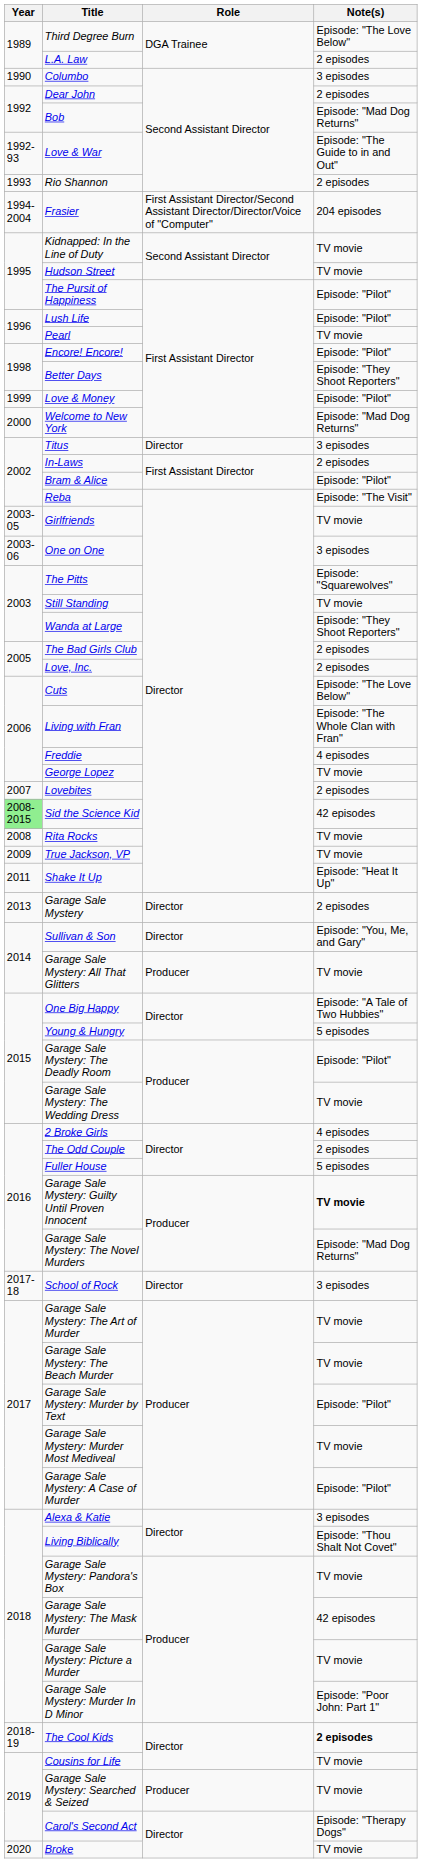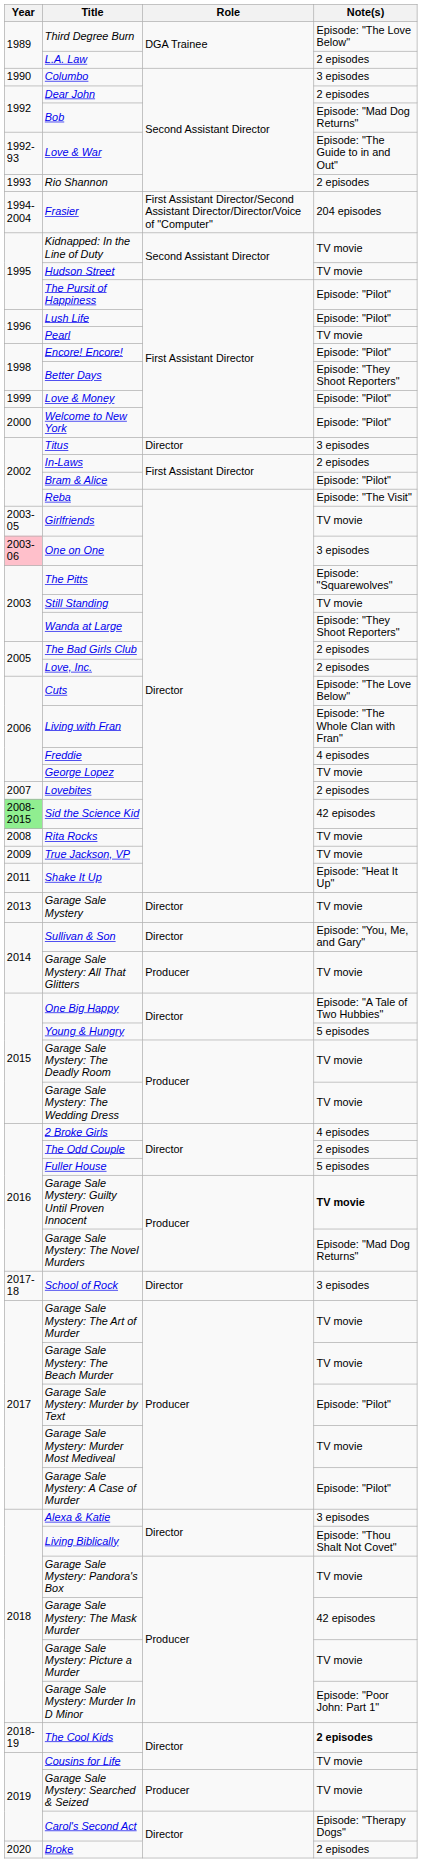 <table class="wikitable sortable">
 <tr>
 <th>Year</th>
 <th>Title</th>
 <th>Role</th>
 <th>Note(s)</th>
 </tr>
 <tr>
 <td rowspan=2>1989</td>
 <td><em>Third Degree Burn</em></td>
 <td rowspan=2>DGA Trainee</td>
 <td>Episode: "The Love Below"</td>
 </tr>
 <tr>
 <td><em><a href='#'>L.A. Law</a></em></td>
 <td>2 episodes</td>
 </tr>
 <tr>
 <td>1990</td>
 <td><em><a href='#'>Columbo</a></em></td>
 <td rowspan=5>Second Assistant Director</td>
 <td>3 episodes</td>
 </tr>
 <tr>
 <td rowspan=2>1992</td>
 <td><em><a href='#'>Dear John</a></em></td>
 <td>2 episodes</td>
 </tr>
 <tr>
 <td><em><a href='#'>Bob</a></em></td>
 <td>Episode: "Mad Dog Returns"</td>
 </tr>
 <tr>
 <td>1992-93</td>
 <td><em><a href='#'>Love & War</a></em></td>
 <td>Episode: "The Guide to in and Out"</td>
 </tr>
 <tr>
 <td>1993</td>
 <td><em>Rio Shannon</em></td>
 <td>2 episodes</td>
 </tr>
 <tr>
 <td>1994-2004</td>
 <td><em><a href='#'>Frasier</a></em></td>
 <td>First Assistant Director/Second Assistant Director/Director/Voice of "Computer"</td>
 <td>204 episodes</td>
 </tr>
 <tr>
 <td rowspan=3>1995</td>
 <td><em>Kidnapped: In the Line of Duty</em></td>
 <td rowspan=2>Second Assistant Director</td>
 <td>TV movie</td>
 </tr>
 <tr>
 <td><em><a href='#'>Hudson Street</a></em></td>
 <td>TV movie</td>
 </tr>
 <tr>
 <td><em><a href='#'>The Pursit of Happiness</a></em></td>
 <td rowspan=7>First Assistant Director</td>
 <td>Episode: "Pilot"</td>
 </tr>
 <tr>
 <td rowspan=2>1996</td>
 <td><em><a href='#'>Lush Life</a></em></td>
 <td>Episode: "Pilot"</td>
 </tr>
 <tr>
 <td><em><a href='#'>Pearl</a></em></td>
 <td>TV movie</td>
 </tr>
 <tr>
 <td rowspan=2>1998</td>
 <td><em><a href='#'>Encore! Encore!</a></em></td>
 <td>Episode: "Pilot"</td>
 </tr>
 <tr>
 <td><em><a href='#'>Better Days</a></em></td>
 <td>Episode: "They Shoot Reporters"</td>
 </tr>
 <tr>
 <td>1999</td>
 <td><em><a href='#'>Love & Money</a></em></td>
 <td>Episode: "Pilot"</td>
 </tr>
 <tr>
 <td>2000</td>
 <td><em><a href='#'>Welcome to New York</a></em></td>
-<td>Episode: "Mad Dog Returns"</td>
+<td>Episode: "Pilot"</td>
 </tr>
 <tr>
 <td rowspan=4>2002</td>
 <td><em><a href='#'>Titus</a></em></td>
 <td>Director</td>
 <td>3 episodes</td>
 </tr>
 <tr>
 <td><em><a href='#'>In-Laws</a></em></td>
 <td rowspan=2>First Assistant Director</td>
 <td>2 episodes</td>
 </tr>
 <tr>
 <td><em><a href='#'>Bram & Alice</a></em></td>
 <td>Episode: "Pilot"</td>
 </tr>
 <tr>
 <td><em><a href='#'>Reba</a></em></td>
 <td rowspan=17>Director</td>
 <td>Episode: "The Visit"</td>
 </tr>
 <tr>
 <td>2003-05</td>
 <td><em><a href='#'>Girlfriends</a></em></td>
 <td>TV movie</td>
 </tr>
 <tr>
-<td>2003-06</td>
+<td style="background: pink;">2003-06</td>
 <td><em><a href='#'>One on One</a></em></td>
 <td>3 episodes</td>
 </tr>
 <tr>
 <td rowspan=3>2003</td>
 <td><em><a href='#'>The Pitts</a></em></td>
 <td>Episode: "Squarewolves"</td>
 </tr>
 <tr>
 <td><em><a href='#'>Still Standing</a></em></td>
 <td>TV movie</td>
 </tr>
 <tr>
 <td><em><a href='#'>Wanda at Large</a></em></td>
 <td>Episode: "They Shoot Reporters"</td>
 </tr>
 <tr>
 <td rowspan=2>2005</td>
 <td><em><a href='#'>The Bad Girls Club</a></em></td>
 <td>2 episodes</td>
 </tr>
 <tr>
 <td><em><a href='#'>Love, Inc.</a></em></td>
 <td>2 episodes</td>
 </tr>
 <tr>
 <td rowspan=4>2006</td>
 <td><em><a href='#'>Cuts</a></em></td>
 <td>Episode: "The Love Below"</td>
 </tr>
 <tr>
 <td><em><a href='#'>Living with Fran</a></em></td>
 <td>Episode: "The Whole Clan with Fran"</td>
 </tr>
 <tr>
 <td><em><a href='#'>Freddie</a></em></td>
 <td>4 episodes</td>
 </tr>
 <tr>
 <td><em><a href='#'>George Lopez</a></em></td>
 <td>TV movie</td>
 </tr>
 <tr>
 <td>2007</td>
 <td><em><a href='#'>Lovebites</a></em></td>
 <td>2 episodes</td>
 </tr>
 <tr>
 <td style="background: lightgreen;">2008-2015</td>
 <td><em><a href='#'>Sid the Science Kid</a></em></td>
 <td>42 episodes</td>
 </tr>
 <tr>
 <td>2008</td>
 <td><em><a href='#'>Rita Rocks</a></em></td>
 <td>TV movie</td>
 </tr>
 <tr>
 <td>2009</td>
 <td><em><a href='#'>True Jackson, VP</a></em></td>
 <td>TV movie</td>
 </tr>
 <tr>
 <td>2011</td>
 <td><em><a href='#'>Shake It Up</a></em></td>
 <td>Episode: "Heat It Up"</td>
 </tr>
 <tr>
 <td>2013</td>
 <td><em>Garage Sale Mystery</em></td>
 <td>Director</td>
-<td>2 episodes</td>
+<td>TV movie</td>
 </tr>
 <tr>
 <td rowspan=2>2014</td>
 <td><em><a href='#'>Sullivan & Son</a></em></td>
 <td>Director</td>
 <td>Episode: "You, Me, and Gary"</td>
 </tr>
 <tr>
 <td><em>Garage Sale Mystery: All That Glitters</em></td>
 <td>Producer</td>
 <td>TV movie</td>
 </tr>
 <tr>
 <td rowspan=4>2015</td>
 <td><em><a href='#'>One Big Happy</a></em></td>
 <td rowspan=2>Director</td>
 <td>Episode: "A Tale of Two Hubbies"</td>
 </tr>
 <tr>
 <td><em><a href='#'>Young & Hungry</a></em></td>
 <td>5 episodes</td>
 </tr>
 <tr>
 <td><em>Garage Sale Mystery: The Deadly Room</em></td>
 <td rowspan=2>Producer</td>
-<td>Episode: "Pilot"</td>
+<td>TV movie</td>
 </tr>
 <tr>
 <td><em>Garage Sale Mystery: The Wedding Dress</em></td>
 <td>TV movie</td>
 </tr>
 <tr>
 <td rowspan=5>2016</td>
 <td><em><a href='#'>2 Broke Girls</a></em></td>
 <td rowspan=3>Director</td>
 <td>4 episodes</td>
 </tr>
 <tr>
 <td><em><a href='#'>The Odd Couple</a></em></td>
 <td>2 episodes</td>
 </tr>
 <tr>
 <td><em><a href='#'>Fuller House</a></em></td>
 <td>5 episodes</td>
 </tr>
 <tr>
 <td><em>Garage Sale Mystery: Guilty Until Proven Innocent</em></td>
 <td rowspan=2>Producer</td>
 <td><strong>TV movie</strong></td>
 </tr>
 <tr>
 <td><em>Garage Sale Mystery: The Novel Murders</em></td>
 <td>Episode: "Mad Dog Returns"</td>
 </tr>
 <tr>
 <td>2017-18</td>
 <td><em><a href='#'>School of Rock</a></em></td>
 <td>Director</td>
 <td>3 episodes</td>
 </tr>
 <tr>
 <td rowspan=5>2017</td>
 <td><em>Garage Sale Mystery: The Art of Murder</em></td>
 <td rowspan=5>Producer</td>
 <td>TV movie</td>
 </tr>
 <tr>
 <td><em>Garage Sale Mystery: The Beach Murder</em></td>
 <td>TV movie</td>
 </tr>
 <tr>
 <td><em>Garage Sale Mystery: Murder by Text</em></td>
 <td>Episode: "Pilot"</td>
 </tr>
 <tr>
 <td><em>Garage Sale Mystery: Murder Most Mediveal</em></td>
 <td>TV movie</td>
 </tr>
 <tr>
 <td><em>Garage Sale Mystery: A Case of Murder</em></td>
 <td>Episode: "Pilot"</td>
 </tr>
 <tr>
 <td rowspan=6>2018</td>
 <td><em><a href='#'>Alexa & Katie</a></em></td>
 <td rowspan=2>Director</td>
 <td>3 episodes</td>
 </tr>
 <tr>
 <td><em><a href='#'>Living Biblically</a></em></td>
 <td>Episode: "Thou Shalt Not Covet"</td>
 </tr>
 <tr>
 <td><em>Garage Sale Mystery: Pandora's Box</em></td>
 <td rowspan=4>Producer</td>
 <td>TV movie</td>
 </tr>
 <tr>
 <td><em>Garage Sale Mystery: The Mask Murder</em></td>
 <td>42 episodes</td>
 </tr>
 <tr>
 <td><em>Garage Sale Mystery: Picture a Murder</em></td>
 <td>TV movie</td>
 </tr>
 <tr>
 <td><em>Garage Sale Mystery: Murder In D Minor</em></td>
 <td>Episode: "Poor John: Part 1"</td>
 </tr>
 <tr>
 <td>2018-19</td>
 <td><em><a href='#'>The Cool Kids</a></em></td>
 <td rowspan=2>Director</td>
 <td><strong>2 episodes</strong></td>
 </tr>
 <tr>
 <td rowspan=3>2019</td>
 <td><em><a href='#'>Cousins for Life</a></em></td>
 <td>TV movie</td>
 </tr>
 <tr>
 <td><em>Garage Sale Mystery: Searched & Seized</em></td>
 <td>Producer</td>
 <td>TV movie</td>
 </tr>
 <tr>
 <td><em><a href='#'>Carol's Second Act</a></em></td>
 <td rowspan=2>Director</td>
 <td>Episode: "Therapy Dogs"</td>
 </tr>
 <tr>
 <td>2020</td>
 <td><em><a href='#'>Broke</a></em></td>
-<td>TV movie</td>
+<td>2 episodes</td>
 </tr>
 </table>
